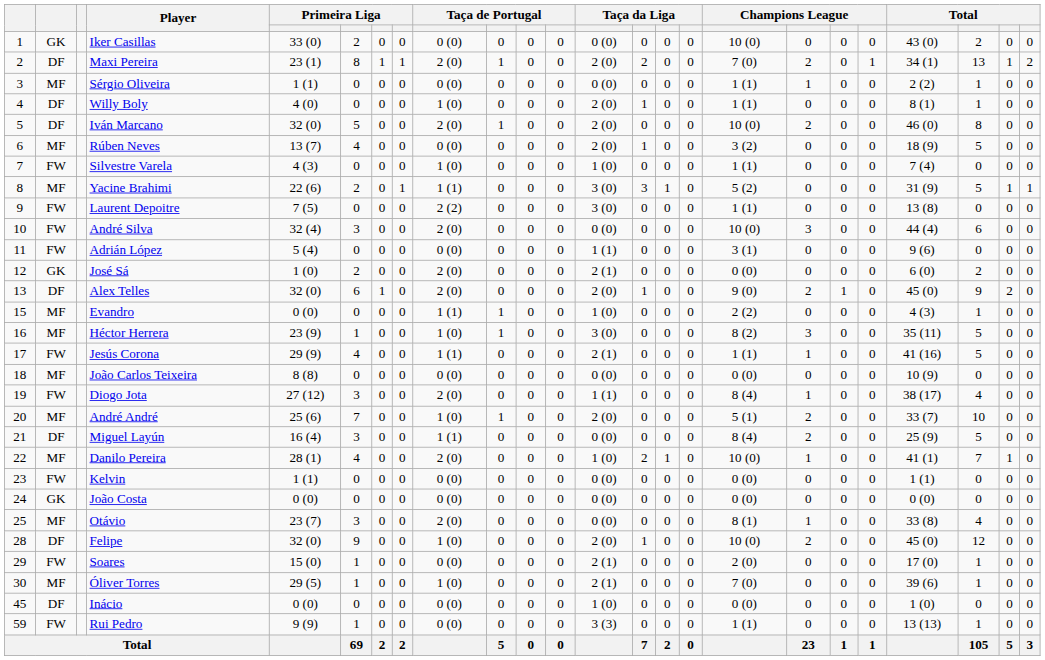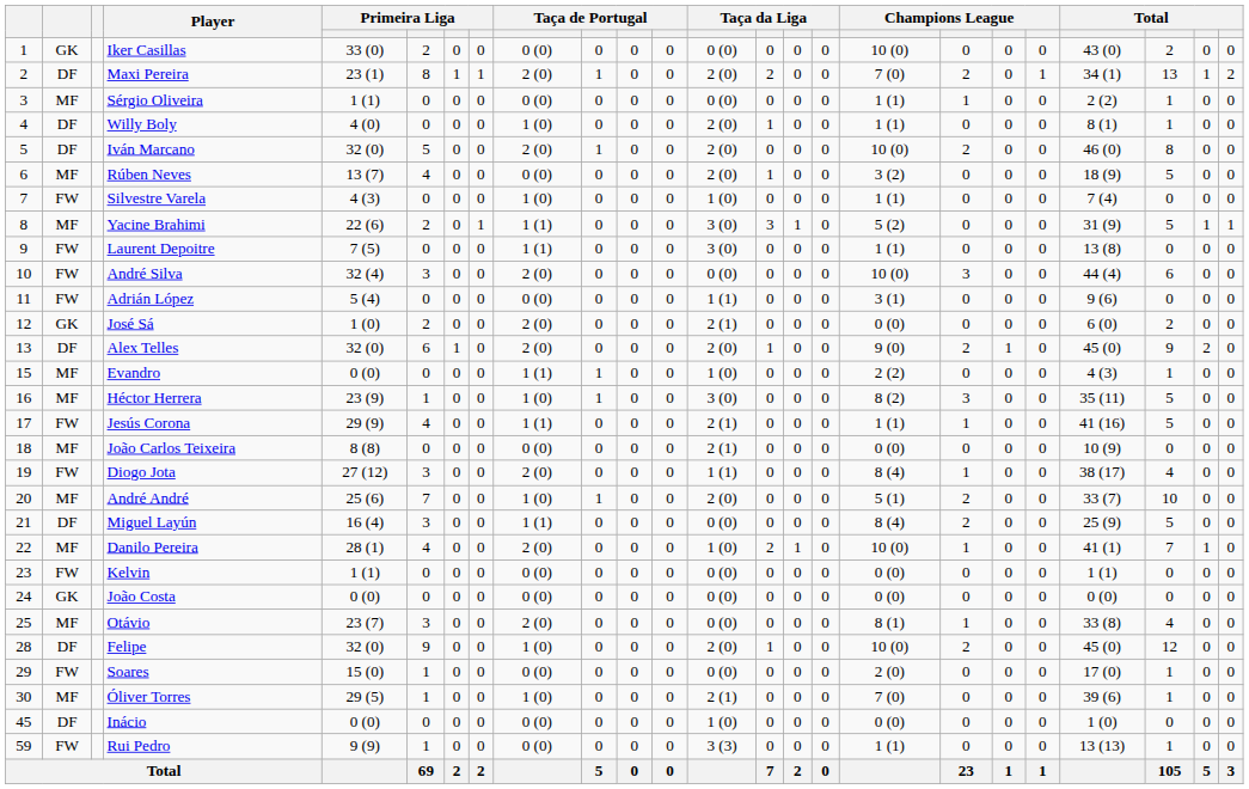 <table class=wikitable style="text-align:center; width:100%">
 <tr>
 <th rowspan=2></th>
 <th rowspan=2></th>
 <th rowspan=2></th>
 <th rowspan=2>Player</th>
 <th colspan=4>Primeira Liga</th>
 <th colspan=4>Taça de Portugal</th>
 <th colspan=4>Taça da Liga</th>
 <th colspan=4>Champions League</th>
 <th colspan=4>Total</th>
 </tr>
 <tr>
 <th></th>
 <th></th>
 <th></th>
 <th></th>
 <th></th>
 <th></th>
 <th></th>
 <th></th>
 <th></th>
 <th></th>
 <th></th>
 <th></th>
 <th></th>
 <th></th>
 <th></th>
 <th></th>
 <th></th>
 <th></th>
 <th></th>
 <th></th>
 </tr>
 <tr>
 <td>1</td>
 <td>GK</td>
 <td></td>
 <td align=left><a href='#'>Iker Casillas</a></td>
 <td>33 (0)</td>
 <td>2</td>
 <td>0</td>
 <td>0</td>
 <td>0 (0)</td>
 <td>0</td>
 <td>0</td>
 <td>0</td>
 <td>0 (0)</td>
 <td>0</td>
 <td>0</td>
 <td>0</td>
 <td>10 (0)</td>
 <td>0</td>
 <td>0</td>
 <td>0</td>
 <td>43 (0)</td>
 <td>2</td>
 <td>0</td>
 <td>0</td>
 </tr>
 <tr>
 <td>2</td>
 <td>DF</td>
 <td></td>
 <td align=left><a href='#'>Maxi Pereira</a></td>
 <td>23 (1)</td>
 <td>8</td>
 <td>1</td>
 <td>1</td>
 <td>2 (0)</td>
 <td>1</td>
 <td>0</td>
 <td>0</td>
 <td>2 (0)</td>
 <td>2</td>
 <td>0</td>
 <td>0</td>
 <td>7 (0)</td>
 <td>2</td>
 <td>0</td>
 <td>1</td>
 <td>34 (1)</td>
 <td>13</td>
 <td>1</td>
 <td>2</td>
 </tr>
 <tr>
 <td>3</td>
 <td>MF</td>
 <td></td>
 <td align=left><a href='#'>Sérgio Oliveira</a></td>
 <td>1 (1)</td>
 <td>0</td>
 <td>0</td>
 <td>0</td>
 <td>0 (0)</td>
 <td>0</td>
 <td>0</td>
 <td>0</td>
 <td>0 (0)</td>
 <td>0</td>
 <td>0</td>
 <td>0</td>
 <td>1 (1)</td>
 <td>1</td>
 <td>0</td>
 <td>0</td>
 <td>2 (2)</td>
 <td>1</td>
 <td>0</td>
 <td>0</td>
 </tr>
 <tr>
 <td>4</td>
 <td>DF</td>
 <td></td>
 <td align=left><a href='#'>Willy Boly</a></td>
 <td>4 (0)</td>
 <td>0</td>
 <td>0</td>
 <td>0</td>
 <td>1 (0)</td>
 <td>0</td>
 <td>0</td>
 <td>0</td>
 <td>2 (0)</td>
 <td>1</td>
 <td>0</td>
 <td>0</td>
 <td>1 (1)</td>
 <td>0</td>
 <td>0</td>
 <td>0</td>
 <td>8 (1)</td>
 <td>1</td>
 <td>0</td>
 <td>0</td>
 </tr>
 <tr>
 <td>5</td>
 <td>DF</td>
 <td></td>
 <td align=left><a href='#'>Iván Marcano</a></td>
 <td>32 (0)</td>
 <td>5</td>
 <td>0</td>
 <td>0</td>
 <td>2 (0)</td>
 <td>1</td>
 <td>0</td>
 <td>0</td>
 <td>2 (0)</td>
 <td>0</td>
 <td>0</td>
 <td>0</td>
 <td>10 (0)</td>
 <td>2</td>
 <td>0</td>
 <td>0</td>
 <td>46 (0)</td>
 <td>8</td>
 <td>0</td>
 <td>0</td>
 </tr>
 <tr>
 <td>6</td>
 <td>MF</td>
 <td></td>
 <td align=left><a href='#'>Rúben Neves</a></td>
 <td>13 (7)</td>
 <td>4</td>
 <td>0</td>
 <td>0</td>
 <td>0 (0)</td>
 <td>0</td>
 <td>0</td>
 <td>0</td>
 <td>2 (0)</td>
 <td>1</td>
 <td>0</td>
 <td>0</td>
 <td>3 (2)</td>
 <td>0</td>
 <td>0</td>
 <td>0</td>
 <td>18 (9)</td>
 <td>5</td>
 <td>0</td>
 <td>0</td>
 </tr>
 <tr>
 <td>7</td>
 <td>FW</td>
 <td></td>
 <td align=left><a href='#'>Silvestre Varela</a></td>
 <td>4 (3)</td>
 <td>0</td>
 <td>0</td>
 <td>0</td>
 <td>1 (0)</td>
 <td>0</td>
 <td>0</td>
 <td>0</td>
 <td>1 (0)</td>
 <td>0</td>
 <td>0</td>
 <td>0</td>
 <td>1 (1)</td>
 <td>0</td>
 <td>0</td>
 <td>0</td>
 <td>7 (4)</td>
 <td>0</td>
 <td>0</td>
 <td>0</td>
 </tr>
 <tr>
 <td>8</td>
 <td>MF</td>
 <td></td>
 <td align=left><a href='#'>Yacine Brahimi</a></td>
 <td>22 (6)</td>
 <td>2</td>
 <td>0</td>
 <td>1</td>
 <td>1 (1)</td>
 <td>0</td>
 <td>0</td>
 <td>0</td>
 <td>3 (0)</td>
 <td>3</td>
 <td>1</td>
 <td>0</td>
 <td>5 (2)</td>
 <td>0</td>
 <td>0</td>
 <td>0</td>
 <td>31 (9)</td>
 <td>5</td>
 <td>1</td>
 <td>1</td>
 </tr>
 <tr>
 <td>9</td>
 <td>FW</td>
 <td></td>
 <td align=left><a href='#'>Laurent Depoitre</a></td>
 <td>7 (5)</td>
 <td>0</td>
 <td>0</td>
 <td>0</td>
-<td>2 (2)</td>
+<td>1 (1)</td>
 <td>0</td>
 <td>0</td>
 <td>0</td>
 <td>3 (0)</td>
 <td>0</td>
 <td>0</td>
 <td>0</td>
 <td>1 (1)</td>
 <td>0</td>
 <td>0</td>
 <td>0</td>
 <td>13 (8)</td>
 <td>0</td>
 <td>0</td>
 <td>0</td>
 </tr>
 <tr>
 <td>10</td>
 <td>FW</td>
 <td></td>
 <td align=left><a href='#'>André Silva</a></td>
 <td>32 (4)</td>
 <td>3</td>
 <td>0</td>
 <td>0</td>
 <td>2 (0)</td>
 <td>0</td>
 <td>0</td>
 <td>0</td>
 <td>0 (0)</td>
 <td>0</td>
 <td>0</td>
 <td>0</td>
 <td>10 (0)</td>
 <td>3</td>
 <td>0</td>
 <td>0</td>
 <td>44 (4)</td>
 <td>6</td>
 <td>0</td>
 <td>0</td>
 </tr>
 <tr>
 <td>11</td>
 <td>FW</td>
 <td></td>
 <td align=left><a href='#'>Adrián López</a></td>
 <td>5 (4)</td>
 <td>0</td>
 <td>0</td>
 <td>0</td>
 <td>0 (0)</td>
 <td>0</td>
 <td>0</td>
 <td>0</td>
 <td>1 (1)</td>
 <td>0</td>
 <td>0</td>
 <td>0</td>
 <td>3 (1)</td>
 <td>0</td>
 <td>0</td>
 <td>0</td>
 <td>9 (6)</td>
 <td>0</td>
 <td>0</td>
 <td>0</td>
 </tr>
 <tr>
 <td>12</td>
 <td>GK</td>
 <td></td>
 <td align=left><a href='#'>José Sá</a></td>
 <td>1 (0)</td>
 <td>2</td>
 <td>0</td>
 <td>0</td>
 <td>2 (0)</td>
 <td>0</td>
 <td>0</td>
 <td>0</td>
 <td>2 (1)</td>
 <td>0</td>
 <td>0</td>
 <td>0</td>
 <td>0 (0)</td>
 <td>0</td>
 <td>0</td>
 <td>0</td>
 <td>6 (0)</td>
 <td>2</td>
 <td>0</td>
 <td>0</td>
 </tr>
 <tr>
 <td>13</td>
 <td>DF</td>
 <td></td>
 <td align=left><a href='#'>Alex Telles</a></td>
 <td>32 (0)</td>
 <td>6</td>
 <td>1</td>
 <td>0</td>
 <td>2 (0)</td>
 <td>0</td>
 <td>0</td>
 <td>0</td>
 <td>2 (0)</td>
 <td>1</td>
 <td>0</td>
 <td>0</td>
 <td>9 (0)</td>
 <td>2</td>
 <td>1</td>
 <td>0</td>
 <td>45 (0)</td>
 <td>9</td>
 <td>2</td>
 <td>0</td>
 </tr>
 <tr>
 <td>15</td>
 <td>MF</td>
 <td></td>
 <td align=left><a href='#'>Evandro</a></td>
 <td>0 (0)</td>
 <td>0</td>
 <td>0</td>
 <td>0</td>
 <td>1 (1)</td>
 <td>1</td>
 <td>0</td>
 <td>0</td>
 <td>1 (0)</td>
 <td>0</td>
 <td>0</td>
 <td>0</td>
 <td>2 (2)</td>
 <td>0</td>
 <td>0</td>
 <td>0</td>
 <td>4 (3)</td>
 <td>1</td>
 <td>0</td>
 <td>0</td>
 </tr>
 <tr>
 <td>16</td>
 <td>MF</td>
 <td></td>
 <td align=left><a href='#'>Héctor Herrera</a></td>
 <td>23 (9)</td>
 <td>1</td>
 <td>0</td>
 <td>0</td>
 <td>1 (0)</td>
 <td>1</td>
 <td>0</td>
 <td>0</td>
 <td>3 (0)</td>
 <td>0</td>
 <td>0</td>
 <td>0</td>
 <td>8 (2)</td>
 <td>3</td>
 <td>0</td>
 <td>0</td>
 <td>35 (11)</td>
 <td>5</td>
 <td>0</td>
 <td>0</td>
 </tr>
 <tr>
 <td>17</td>
 <td>FW</td>
 <td></td>
 <td align=left><a href='#'>Jesús Corona</a></td>
 <td>29 (9)</td>
 <td>4</td>
 <td>0</td>
 <td>0</td>
 <td>1 (1)</td>
 <td>0</td>
 <td>0</td>
 <td>0</td>
 <td>2 (1)</td>
 <td>0</td>
 <td>0</td>
 <td>0</td>
 <td>1 (1)</td>
 <td>1</td>
 <td>0</td>
 <td>0</td>
 <td>41 (16)</td>
 <td>5</td>
 <td>0</td>
 <td>0</td>
 </tr>
 <tr>
 <td>18</td>
 <td>MF</td>
 <td></td>
 <td align=left><a href='#'>João Carlos Teixeira</a></td>
 <td>8 (8)</td>
 <td>0</td>
 <td>0</td>
 <td>0</td>
 <td>0 (0)</td>
 <td>0</td>
 <td>0</td>
 <td>0</td>
-<td>0 (0)</td>
+<td>2 (1)</td>
 <td>0</td>
 <td>0</td>
 <td>0</td>
 <td>0 (0)</td>
 <td>0</td>
 <td>0</td>
 <td>0</td>
 <td>10 (9)</td>
 <td>0</td>
 <td>0</td>
 <td>0</td>
 </tr>
 <tr>
 <td>19</td>
 <td>FW</td>
 <td></td>
 <td align=left><a href='#'>Diogo Jota</a></td>
 <td>27 (12)</td>
 <td>3</td>
 <td>0</td>
 <td>0</td>
 <td>2 (0)</td>
 <td>0</td>
 <td>0</td>
 <td>0</td>
 <td>1 (1)</td>
 <td>0</td>
 <td>0</td>
 <td>0</td>
 <td>8 (4)</td>
 <td>1</td>
 <td>0</td>
 <td>0</td>
 <td>38 (17)</td>
 <td>4</td>
 <td>0</td>
 <td>0</td>
 </tr>
 <tr>
 <td>20</td>
 <td>MF</td>
 <td></td>
 <td align=left><a href='#'>André André</a></td>
 <td>25 (6)</td>
 <td>7</td>
 <td>0</td>
 <td>0</td>
 <td>1 (0)</td>
 <td>1</td>
 <td>0</td>
 <td>0</td>
 <td>2 (0)</td>
 <td>0</td>
 <td>0</td>
 <td>0</td>
 <td>5 (1)</td>
 <td>2</td>
 <td>0</td>
 <td>0</td>
 <td>33 (7)</td>
 <td>10</td>
 <td>0</td>
 <td>0</td>
 </tr>
 <tr>
 <td>21</td>
 <td>DF</td>
 <td></td>
 <td align=left><a href='#'>Miguel Layún</a></td>
 <td>16 (4)</td>
 <td>3</td>
 <td>0</td>
 <td>0</td>
 <td>1 (1)</td>
 <td>0</td>
 <td>0</td>
 <td>0</td>
 <td>0 (0)</td>
 <td>0</td>
 <td>0</td>
 <td>0</td>
 <td>8 (4)</td>
 <td>2</td>
 <td>0</td>
 <td>0</td>
 <td>25 (9)</td>
 <td>5</td>
 <td>0</td>
 <td>0</td>
 </tr>
 <tr>
 <td>22</td>
 <td>MF</td>
 <td></td>
 <td align=left><a href='#'>Danilo Pereira</a></td>
 <td>28 (1)</td>
 <td>4</td>
 <td>0</td>
 <td>0</td>
 <td>2 (0)</td>
 <td>0</td>
 <td>0</td>
 <td>0</td>
 <td>1 (0)</td>
 <td>2</td>
 <td>1</td>
 <td>0</td>
 <td>10 (0)</td>
 <td>1</td>
 <td>0</td>
 <td>0</td>
 <td>41 (1)</td>
 <td>7</td>
 <td>1</td>
 <td>0</td>
 </tr>
 <tr>
 <td>23</td>
 <td>FW</td>
 <td></td>
 <td align=left><a href='#'>Kelvin</a></td>
 <td>1 (1)</td>
 <td>0</td>
 <td>0</td>
 <td>0</td>
 <td>0 (0)</td>
 <td>0</td>
 <td>0</td>
 <td>0</td>
 <td>0 (0)</td>
 <td>0</td>
 <td>0</td>
 <td>0</td>
 <td>0 (0)</td>
 <td>0</td>
 <td>0</td>
 <td>0</td>
 <td>1 (1)</td>
 <td>0</td>
 <td>0</td>
 <td>0</td>
 </tr>
 <tr>
 <td>24</td>
 <td>GK</td>
 <td></td>
 <td align=left><a href='#'>João Costa</a></td>
 <td>0 (0)</td>
 <td>0</td>
 <td>0</td>
 <td>0</td>
 <td>0 (0)</td>
 <td>0</td>
 <td>0</td>
 <td>0</td>
 <td>0 (0)</td>
 <td>0</td>
 <td>0</td>
 <td>0</td>
 <td>0 (0)</td>
 <td>0</td>
 <td>0</td>
 <td>0</td>
 <td>0 (0)</td>
 <td>0</td>
 <td>0</td>
 <td>0</td>
 </tr>
 <tr>
 <td>25</td>
 <td>MF</td>
 <td></td>
 <td align=left><a href='#'>Otávio</a></td>
 <td>23 (7)</td>
 <td>3</td>
 <td>0</td>
 <td>0</td>
 <td>2 (0)</td>
 <td>0</td>
 <td>0</td>
 <td>0</td>
 <td>0 (0)</td>
 <td>0</td>
 <td>0</td>
 <td>0</td>
 <td>8 (1)</td>
 <td>1</td>
 <td>0</td>
 <td>0</td>
 <td>33 (8)</td>
 <td>4</td>
 <td>0</td>
 <td>0</td>
 </tr>
 <tr>
 <td>28</td>
 <td>DF</td>
 <td></td>
 <td align=left><a href='#'>Felipe</a></td>
 <td>32 (0)</td>
 <td>9</td>
 <td>0</td>
 <td>0</td>
 <td>1 (0)</td>
 <td>0</td>
 <td>0</td>
 <td>0</td>
 <td>2 (0)</td>
 <td>1</td>
 <td>0</td>
 <td>0</td>
 <td>10 (0)</td>
 <td>2</td>
 <td>0</td>
 <td>0</td>
 <td>45 (0)</td>
 <td>12</td>
 <td>0</td>
 <td>0</td>
 </tr>
 <tr>
 <td>29</td>
 <td>FW</td>
 <td></td>
 <td align=left><a href='#'>Soares</a></td>
 <td>15 (0)</td>
 <td>1</td>
 <td>0</td>
 <td>0</td>
 <td>0 (0)</td>
 <td>0</td>
 <td>0</td>
 <td>0</td>
-<td>2 (1)</td>
+<td>0 (0)</td>
 <td>0</td>
 <td>0</td>
 <td>0</td>
 <td>2 (0)</td>
 <td>0</td>
 <td>0</td>
 <td>0</td>
 <td>17 (0)</td>
 <td>1</td>
 <td>0</td>
 <td>0</td>
 </tr>
 <tr>
 <td>30</td>
 <td>MF</td>
 <td></td>
 <td align=left><a href='#'>Óliver Torres</a></td>
 <td>29 (5)</td>
 <td>1</td>
 <td>0</td>
 <td>0</td>
 <td>1 (0)</td>
 <td>0</td>
 <td>0</td>
 <td>0</td>
 <td>2 (1)</td>
 <td>0</td>
 <td>0</td>
 <td>0</td>
 <td>7 (0)</td>
 <td>0</td>
 <td>0</td>
 <td>0</td>
 <td>39 (6)</td>
 <td>1</td>
 <td>0</td>
 <td>0</td>
 </tr>
 <tr>
 <td>45</td>
 <td>DF</td>
 <td></td>
 <td align=left><a href='#'>Inácio</a></td>
 <td>0 (0)</td>
 <td>0</td>
 <td>0</td>
 <td>0</td>
 <td>0 (0)</td>
 <td>0</td>
 <td>0</td>
 <td>0</td>
 <td>1 (0)</td>
 <td>0</td>
 <td>0</td>
 <td>0</td>
 <td>0 (0)</td>
 <td>0</td>
 <td>0</td>
 <td>0</td>
 <td>1 (0)</td>
 <td>0</td>
 <td>0</td>
 <td>0</td>
 </tr>
 <tr>
 <td>59</td>
 <td>FW</td>
 <td></td>
 <td align=left><a href='#'>Rui Pedro</a></td>
 <td>9 (9)</td>
 <td>1</td>
 <td>0</td>
 <td>0</td>
 <td>0 (0)</td>
 <td>0</td>
 <td>0</td>
 <td>0</td>
 <td>3 (3)</td>
 <td>0</td>
 <td>0</td>
 <td>0</td>
 <td>1 (1)</td>
 <td>0</td>
 <td>0</td>
 <td>0</td>
 <td>13 (13)</td>
 <td>1</td>
 <td>0</td>
 <td>0</td>
 </tr>
 <tr>
 <th colspan=4>Total<br></th>
 <th> </th>
 <th>69</th>
 <th>2</th>
 <th>2<br></th>
 <th> </th>
 <th>5</th>
 <th>0</th>
 <th>0<br></th>
 <th> </th>
 <th>7</th>
 <th>2</th>
 <th>0<br></th>
 <th> </th>
 <th>23</th>
 <th>1</th>
 <th>1<br></th>
 <th> </th>
 <th>105</th>
 <th>5</th>
 <th>3</th>
 </tr>
 </table>
